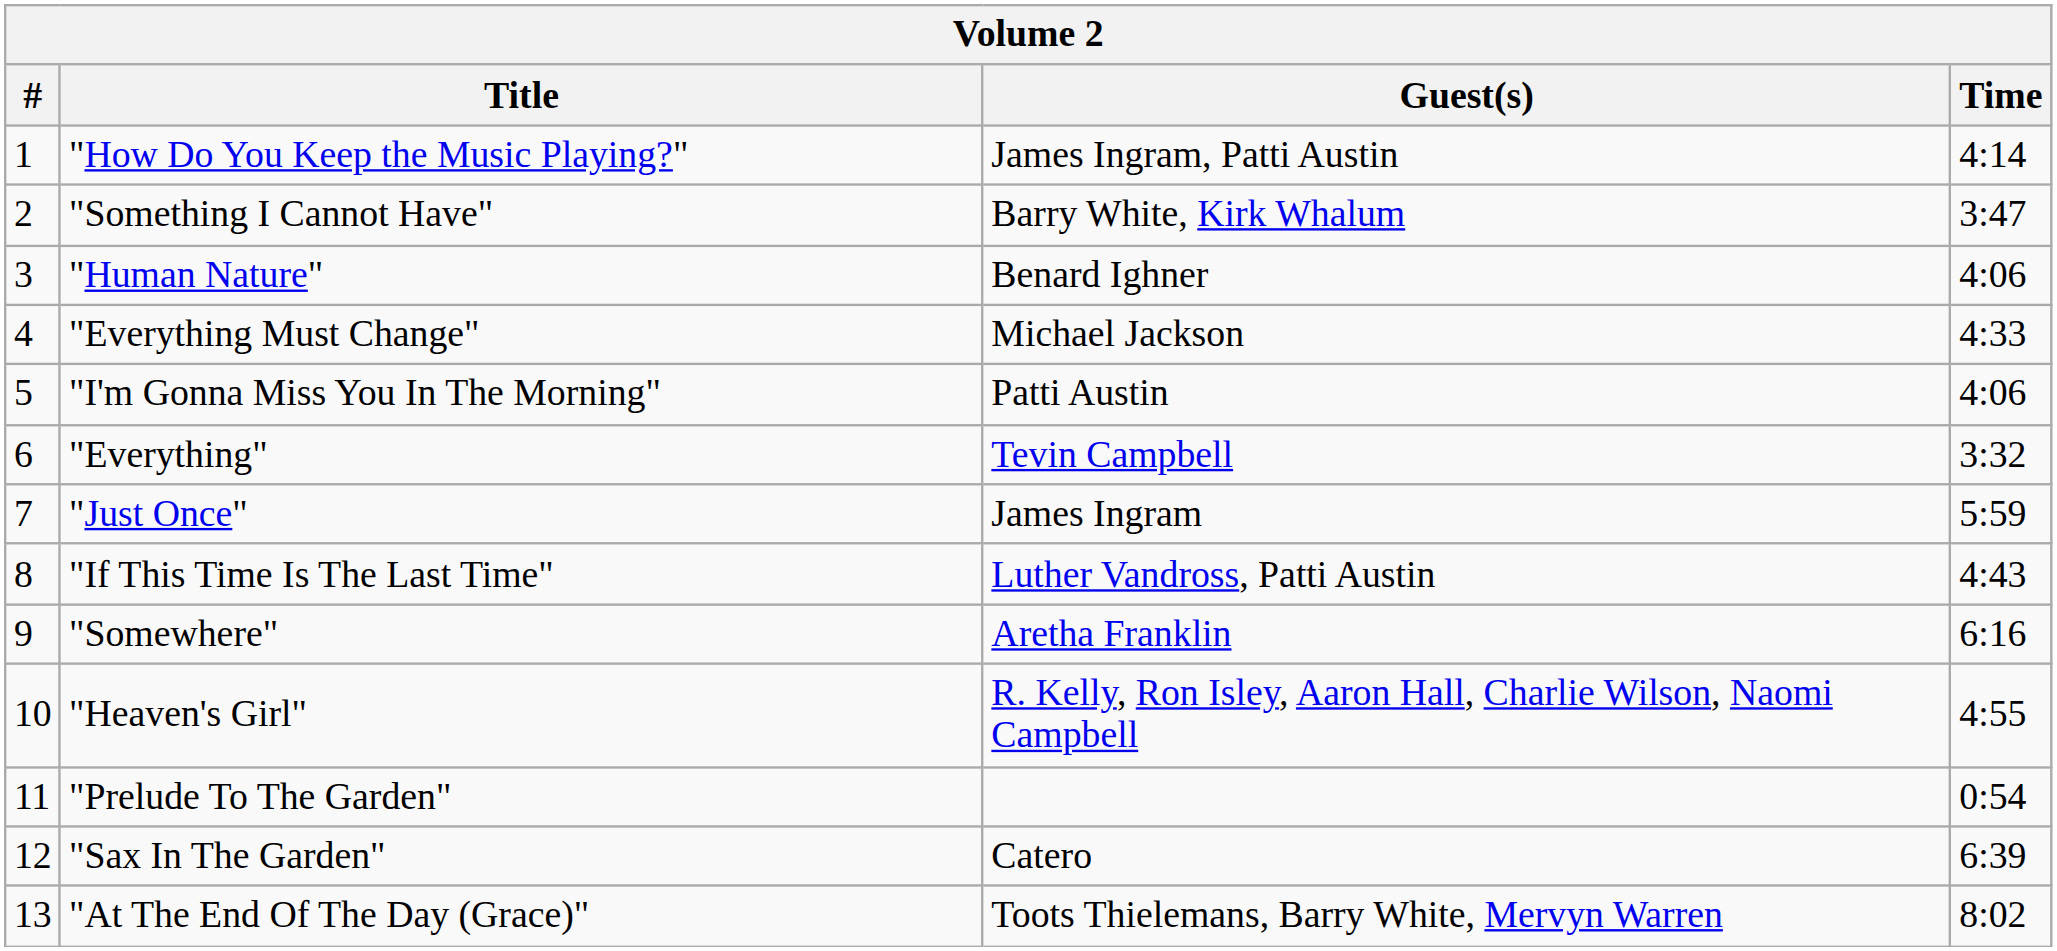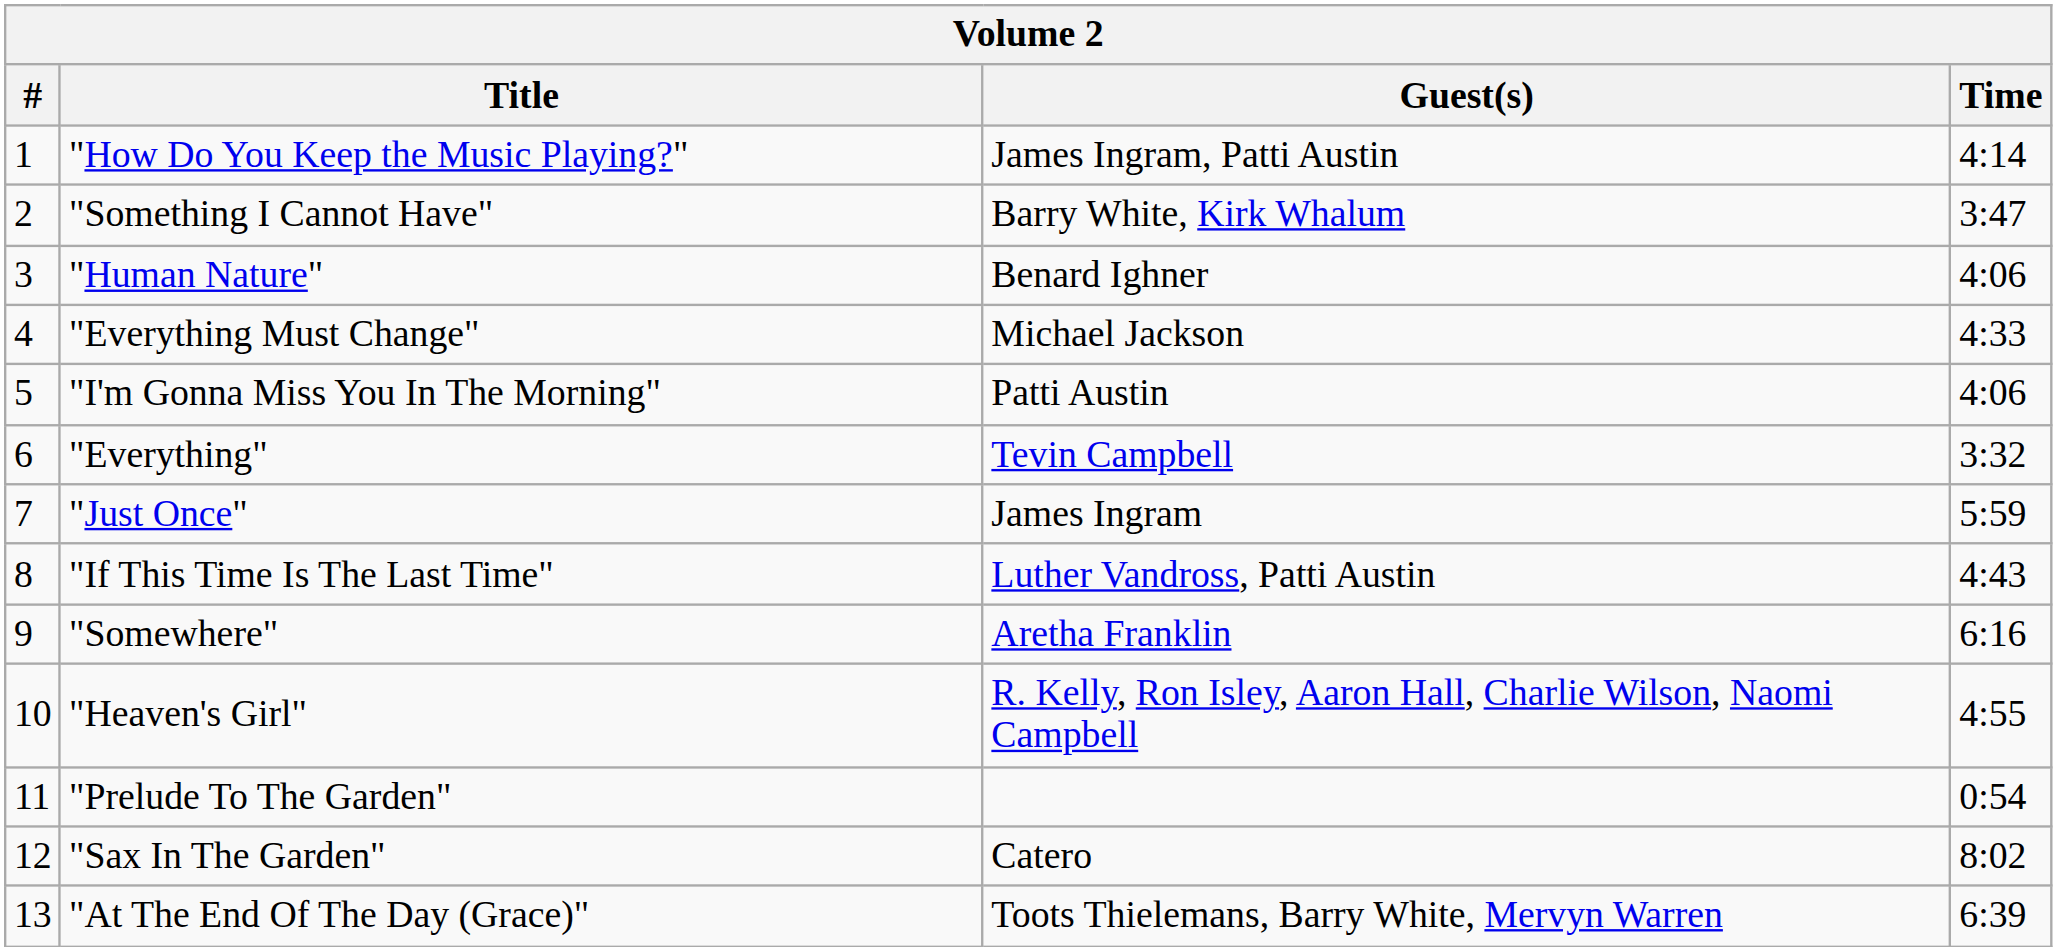 <table class="wikitable">
 <tr>
 <th colspan="4" style="text-align: center;">Volume 2</th>
 </tr>
 <tr>
 <th style="text-align:center;">#</th>
 <th style="text-align:center; width:390px;">Title</th>
 <th style="text-align:center; width:410px;">Guest(s)</th>
 <th style="text-align:center;">Time</th>
 </tr>
 <tr>
 <td>1</td>
 <td>"<a href='#'>How Do You Keep the Music Playing?</a>"</td>
 <td>James Ingram, Patti Austin</td>
 <td>4:14</td>
 </tr>
 <tr>
 <td>2</td>
 <td>"Something I Cannot Have"</td>
 <td>Barry White, <a href='#'>Kirk Whalum</a></td>
 <td>3:47</td>
 </tr>
 <tr>
 <td>3</td>
 <td>"<a href='#'>Human Nature</a>"</td>
 <td>Benard Ighner</td>
 <td>4:06</td>
 </tr>
 <tr>
 <td>4</td>
 <td>"Everything Must Change"</td>
 <td>Michael Jackson</td>
 <td>4:33</td>
 </tr>
 <tr>
 <td>5</td>
 <td>"I'm Gonna Miss You In The Morning"</td>
 <td>Patti Austin</td>
 <td>4:06</td>
 </tr>
 <tr>
 <td>6</td>
 <td>"Everything"</td>
 <td><a href='#'>Tevin Campbell</a></td>
 <td>3:32</td>
 </tr>
 <tr>
 <td>7</td>
 <td>"<a href='#'>Just Once</a>"</td>
 <td>James Ingram</td>
 <td>5:59</td>
 </tr>
 <tr>
 <td>8</td>
 <td>"If This Time Is The Last Time"</td>
 <td><a href='#'>Luther Vandross</a>, Patti Austin</td>
 <td>4:43</td>
 </tr>
 <tr>
 <td>9</td>
 <td>"Somewhere"</td>
 <td><a href='#'>Aretha Franklin</a></td>
 <td>6:16</td>
 </tr>
 <tr>
 <td>10</td>
 <td>"Heaven's Girl"</td>
 <td><a href='#'>R. Kelly</a>, <a href='#'>Ron Isley</a>, <a href='#'>Aaron Hall</a>, <a href='#'>Charlie Wilson</a>, <a href='#'>Naomi Campbell</a></td>
 <td>4:55</td>
 </tr>
 <tr>
 <td>11</td>
 <td>"Prelude To The Garden"</td>
 <td></td>
 <td>0:54</td>
 </tr>
 <tr>
 <td>12</td>
 <td>"Sax In The Garden"</td>
 <td>Catero</td>
-<td>6:39</td>
+<td>8:02</td>
 </tr>
 <tr>
 <td>13</td>
 <td>"At The End Of The Day (Grace)"</td>
 <td>Toots Thielemans, Barry White, <a href='#'>Mervyn Warren</a></td>
-<td>8:02</td>
+<td>6:39</td>
 </tr>
 </table>
